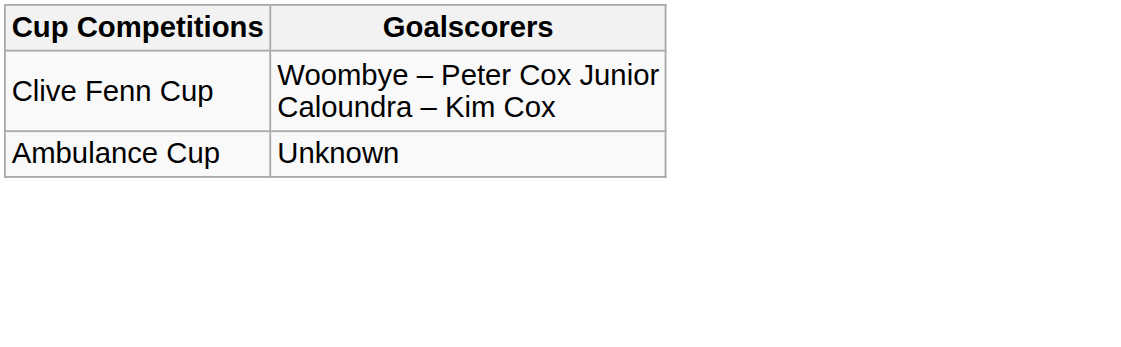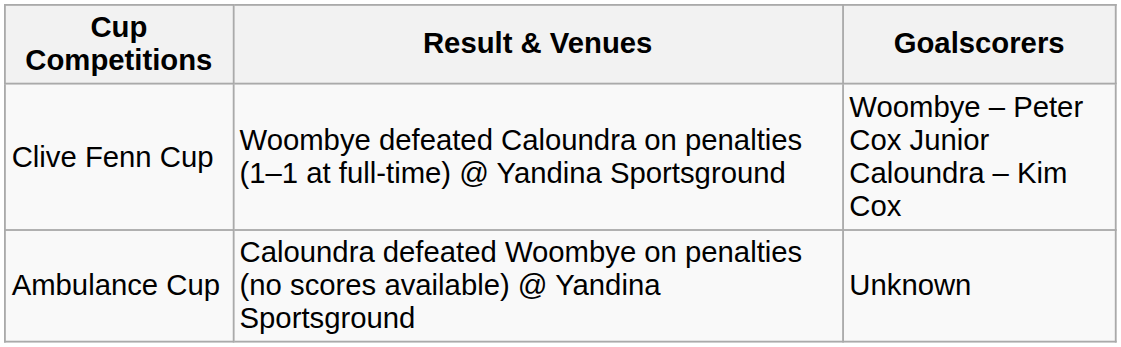 <table class="wikitable">
 <tr>
 <th>Cup Competitions</th>
+<th>Result & Venues</th>
 <th>Goalscorers</th>
 </tr>
 <tr>
 <td>Clive Fenn Cup</td>
+<td>Woombye defeated Caloundra on penalties (1–1 at full-time) @ Yandina Sportsground</td>
 <td>Woombye – Peter Cox Junior<br>Caloundra – Kim Cox</td>
 </tr>
 <tr>
 <td>Ambulance Cup</td>
+<td>Caloundra defeated Woombye on penalties (no scores available) @ Yandina Sportsground</td>
 <td>Unknown</td>
 </tr>
 </table>
